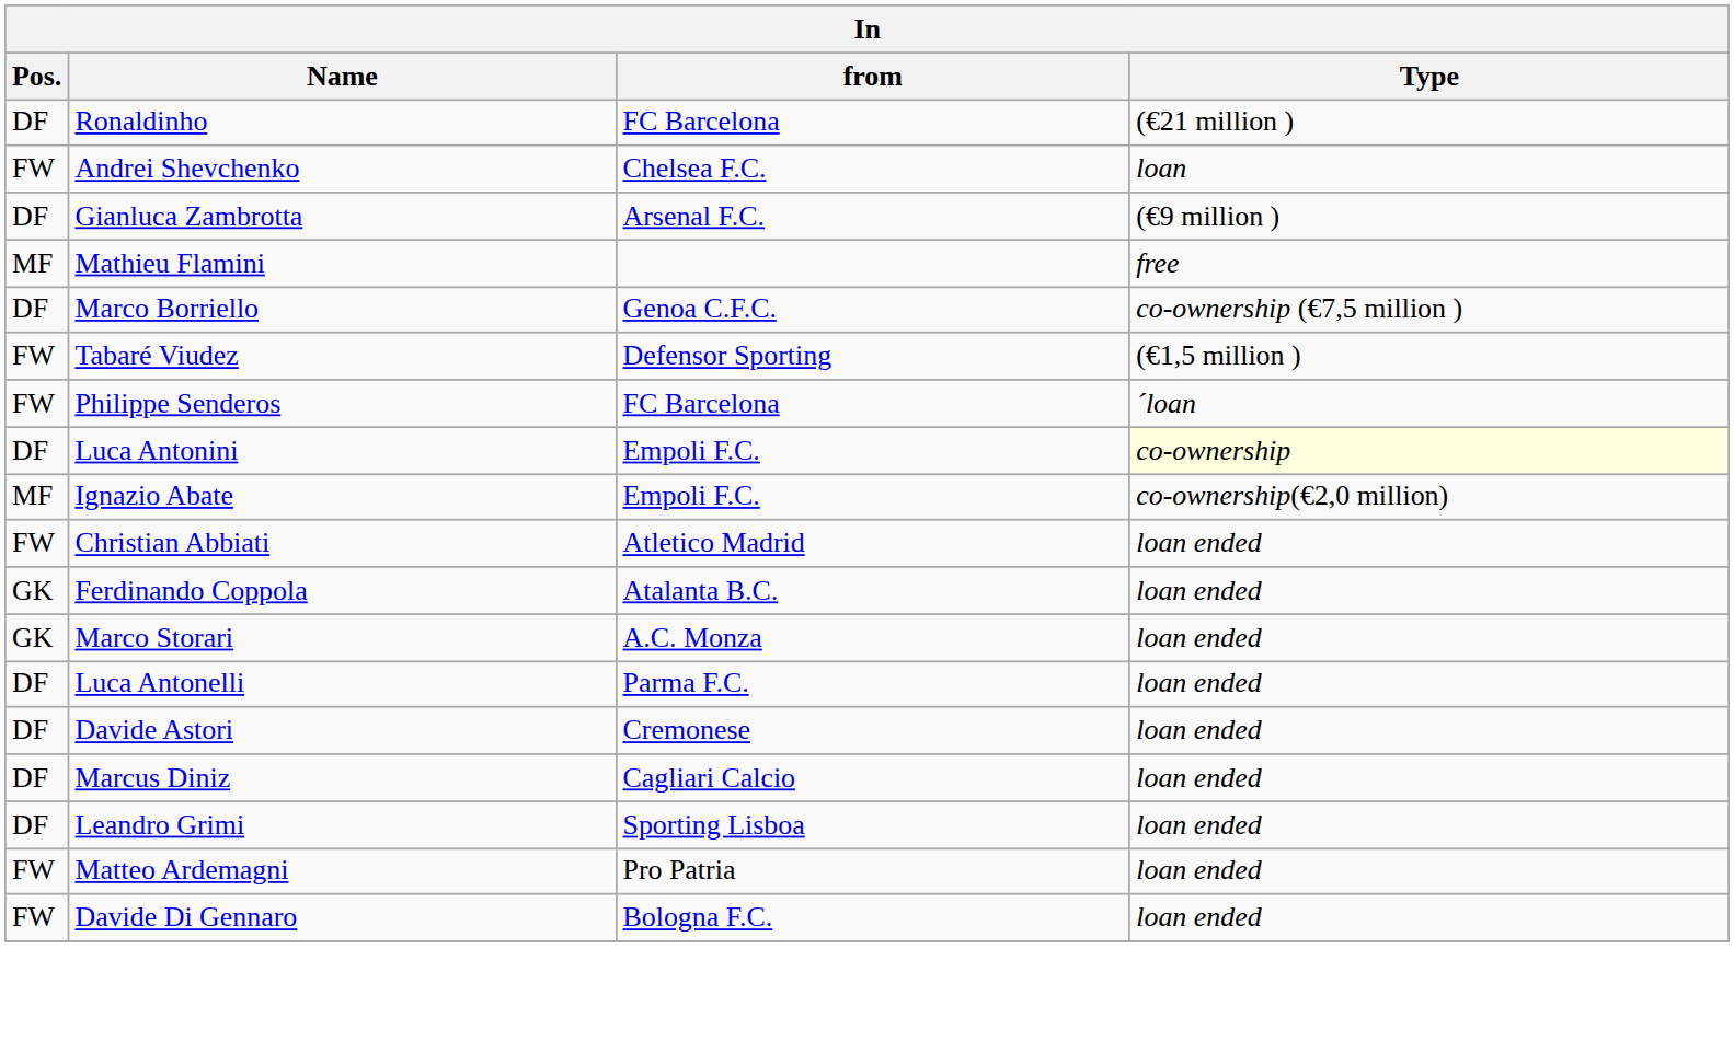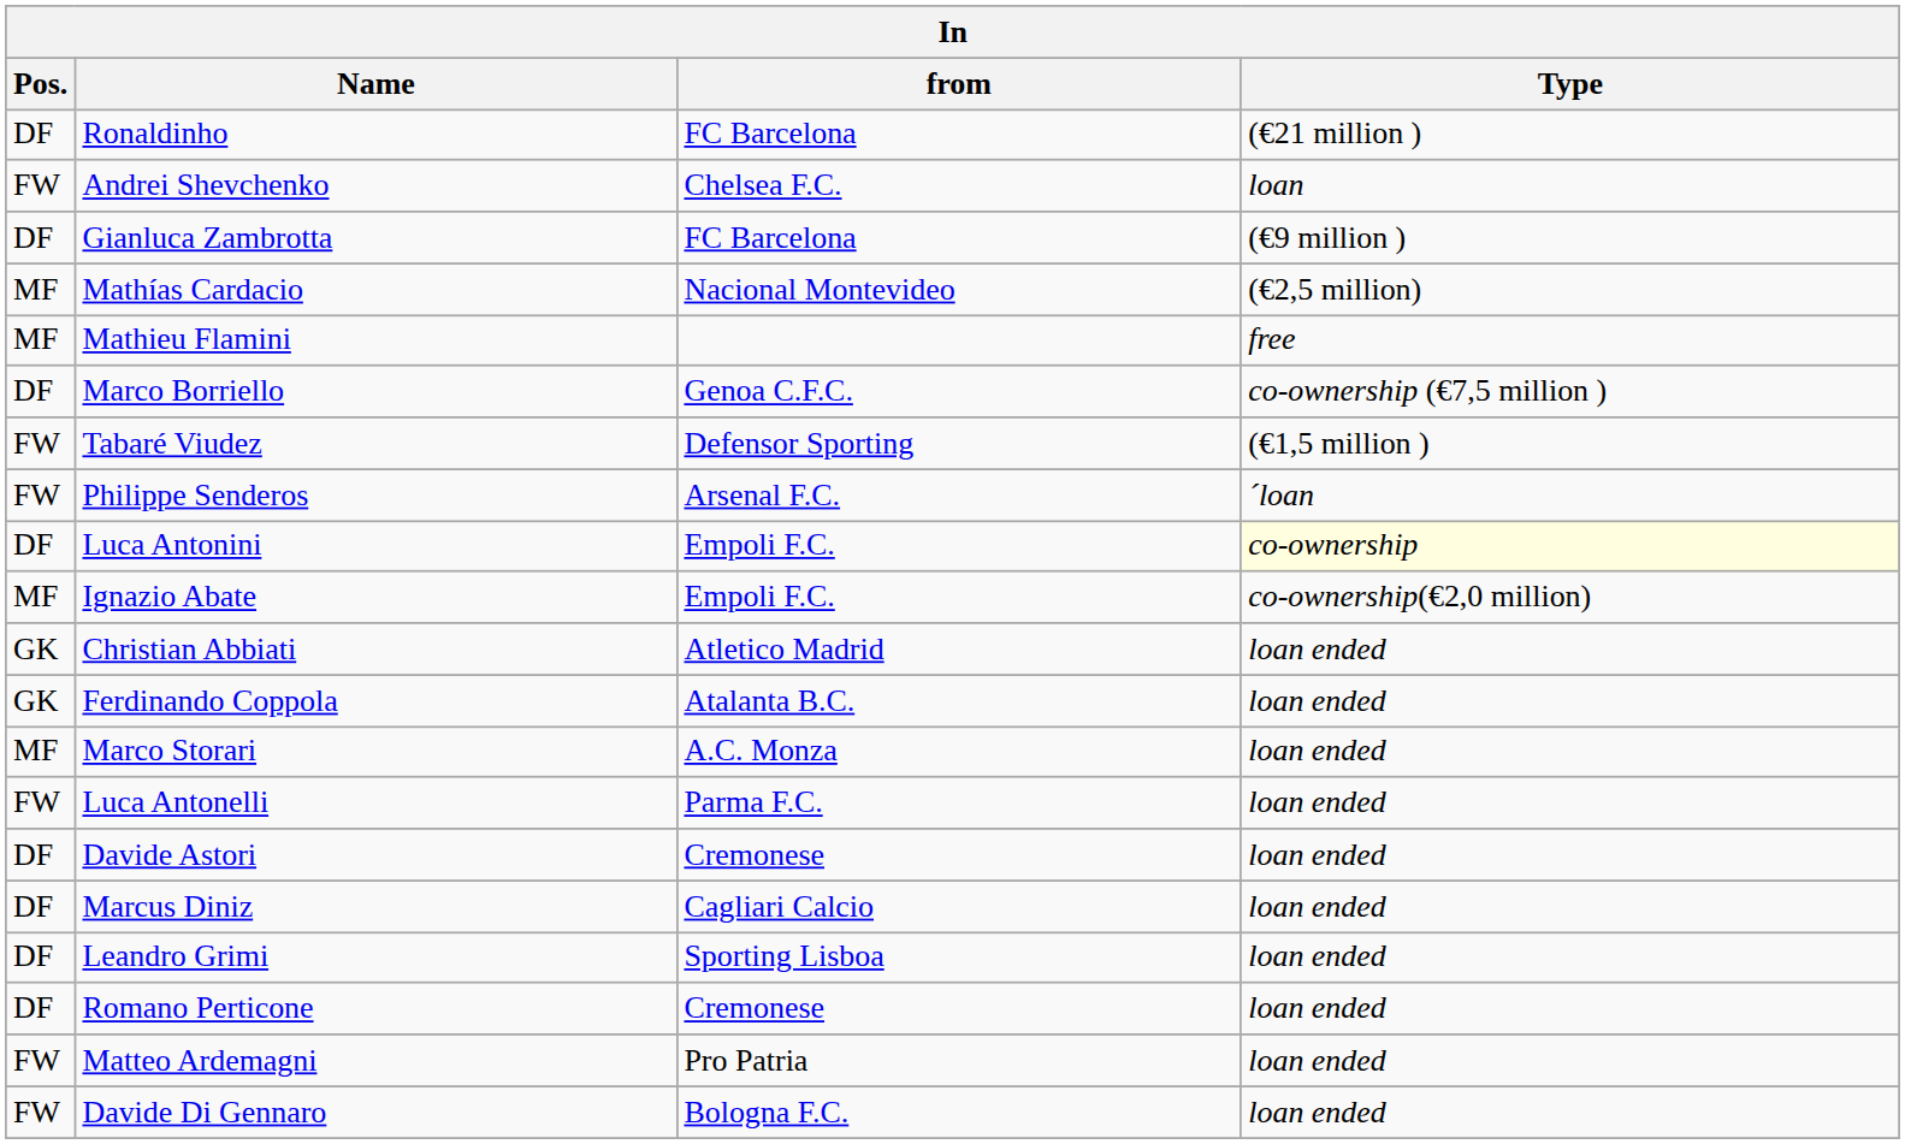 <table class="wikitable" style="font-size:90%;width:99%;">
 <tr>
 <th colspan="4">In</th>
 </tr>
 <tr>
 <th width=3%>Pos.</th>
 <th width=32%>Name</th>
 <th width=30%>from</th>
 <th width=35%>Type</th>
 </tr>
 <tr>
 <td>DF</td>
 <td><a href='#'>Ronaldinho</a></td>
 <td><a href='#'>FC Barcelona</a></td>
 <td>(€21 million )</td>
 </tr>
 <tr>
 <td>FW</td>
 <td><a href='#'>Andrei Shevchenko</a></td>
 <td><a href='#'>Chelsea F.C.</a></td>
 <td><em>loan</em></td>
 </tr>
 <tr>
 <td>DF</td>
 <td><a href='#'>Gianluca Zambrotta</a></td>
-<td><a href='#'>Arsenal F.C.</a></td>
+<td><a href='#'>FC Barcelona</a></td>
 <td>(€9 million )</td>
+</tr>
+<tr>
+<td>MF</td>
+<td><a href='#'>Mathías Cardacio</a></td>
+<td><a href='#'>Nacional Montevideo</a></td>
+<td>(€2,5 million)</td>
 </tr>
 <tr>
 <td>MF</td>
 <td><a href='#'>Mathieu Flamini</a></td>
 <td></td>
 <td><em>free</em></td>
 </tr>
 <tr>
 <td>DF</td>
 <td><a href='#'>Marco Borriello</a></td>
 <td><a href='#'>Genoa C.F.C.</a></td>
 <td><em>co-ownership</em> (€7,5 million )</td>
 </tr>
 <tr>
 <td>FW</td>
 <td><a href='#'>Tabaré Viudez</a></td>
 <td><a href='#'>Defensor Sporting</a></td>
 <td>(€1,5 million )</td>
 </tr>
 <tr>
 <td>FW</td>
 <td><a href='#'>Philippe Senderos</a></td>
-<td><a href='#'>FC Barcelona</a></td>
+<td><a href='#'>Arsenal F.C.</a></td>
 <td><em>´loan</em></td>
 </tr>
 <tr>
 <td>DF</td>
 <td><a href='#'>Luca Antonini</a></td>
 <td><a href='#'>Empoli F.C.</a></td>
 <td style="background: lightyellow;"><em>co-ownership</em></td>
 </tr>
 <tr>
 <td>MF</td>
 <td><a href='#'>Ignazio Abate</a></td>
 <td><a href='#'>Empoli F.C.</a></td>
 <td><em>co-ownership</em>(€2,0 million)</td>
 </tr>
 <tr>
-<td>FW</td>
+<td>GK</td>
 <td><a href='#'>Christian Abbiati</a></td>
 <td><a href='#'>Atletico Madrid</a></td>
 <td><em>loan ended</em></td>
 </tr>
 <tr>
 <td>GK</td>
 <td><a href='#'>Ferdinando Coppola</a></td>
 <td><a href='#'>Atalanta B.C.</a></td>
 <td><em>loan ended</em></td>
 </tr>
 <tr>
-<td>GK</td>
+<td>MF</td>
 <td><a href='#'>Marco Storari</a></td>
 <td><a href='#'>A.C. Monza</a></td>
 <td><em>loan ended</em></td>
 </tr>
 <tr>
-<td>DF</td>
+<td>FW</td>
 <td><a href='#'>Luca Antonelli</a></td>
 <td><a href='#'>Parma F.C.</a></td>
 <td><em>loan ended</em></td>
 </tr>
 <tr>
 <td>DF</td>
 <td><a href='#'>Davide Astori</a></td>
 <td><a href='#'>Cremonese</a></td>
 <td><em>loan ended</em></td>
 </tr>
 <tr>
 <td>DF</td>
 <td><a href='#'>Marcus Diniz</a></td>
 <td><a href='#'>Cagliari Calcio</a></td>
 <td><em>loan ended</em></td>
 </tr>
 <tr>
 <td>DF</td>
 <td><a href='#'>Leandro Grimi</a></td>
 <td><a href='#'>Sporting Lisboa</a></td>
 <td><em>loan ended</em></td>
 </tr>
 <tr>
+<td>DF</td>
+<td><a href='#'>Romano Perticone</a></td>
+<td><a href='#'>Cremonese</a></td>
+<td><em>loan ended</em></td>
+</tr>
+<tr>
 <td>FW</td>
 <td><a href='#'>Matteo Ardemagni</a></td>
 <td>Pro Patria</td>
 <td><em>loan ended</em></td>
 </tr>
 <tr>
 <td>FW</td>
 <td><a href='#'>Davide Di Gennaro</a></td>
 <td><a href='#'>Bologna F.C.</a></td>
 <td><em>loan ended</em></td>
 </tr>
 <tr>
 </tr>
 </table>
